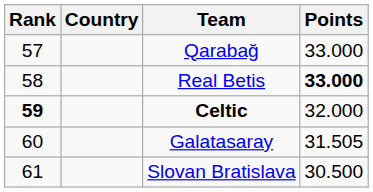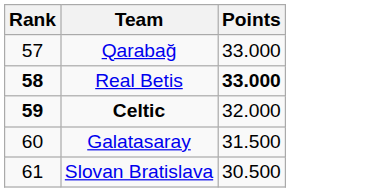 <table class="wikitable" style="text-align: center;">
 <tr>
 <th>Rank</th>
-<th>Country</th>
 <th>Team</th>
 <th>Points</th>
 </tr>
 <tr>
 <td>57</td>
-<td></td>
 <td><a href='#'>Qarabağ</a></td>
 <td>33.000</td>
 </tr>
 <tr>
-<td>58</td>
-<td></td>
+<td><strong>58</strong></td>
 <td><a href='#'>Real Betis</a></td>
 <td><strong>33.000</strong></td>
 </tr>
 <tr>
 <td><strong>59</strong></td>
-<td></td>
 <td><strong>Celtic</strong></td>
 <td>32.000</td>
 </tr>
 <tr>
 <td>60</td>
-<td></td>
 <td><a href='#'>Galatasaray</a></td>
-<td>31.505</td>
+<td>31.500</td>
 </tr>
 <tr>
 <td>61</td>
-<td></td>
 <td><a href='#'>Slovan Bratislava</a></td>
 <td>30.500</td>
 </tr>
 </table>
